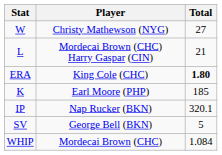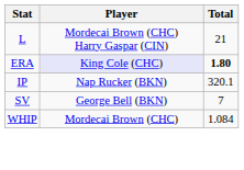 <table class="wikitable" style="text-align:center;">
 <tr>
 <th style="width:15%;">Stat</th>
 <th>Player</th>
 <th style="width:15%;">Total</th>
-</tr>
-<tr>
-<td><a href='#'>W</a></td>
-<td><a href='#'>Christy Mathewson</a> (<a href='#'>NYG</a>)</td>
-<td>27</td>
 </tr>
 <tr>
 <td><a href='#'>L</a></td>
 <td><a href='#'>Mordecai Brown</a> (<a href='#'>CHC</a>)<br><a href='#'>Harry Gaspar</a> (<a href='#'>CIN</a>)</td>
 <td>21</td>
 </tr>
 <tr>
 <td><a href='#'>ERA</a></td>
-<td><a href='#'>King Cole</a> (<a href='#'>CHC</a>)</td>
+<td style="background: lavender;"><a href='#'>King Cole</a> (<a href='#'>CHC</a>)</td>
 <td><strong>1.80</strong></td>
-</tr>
-<tr>
-<td><a href='#'>K</a></td>
-<td><a href='#'>Earl Moore</a> (<a href='#'>PHP</a>)</td>
-<td>185</td>
 </tr>
 <tr>
 <td><a href='#'>IP</a></td>
 <td><a href='#'>Nap Rucker</a> (<a href='#'>BKN</a>)</td>
 <td>320.1</td>
 </tr>
 <tr>
 <td><a href='#'>SV</a></td>
 <td><a href='#'>George Bell</a> (<a href='#'>BKN</a>)</td>
-<td>5</td>
+<td>7</td>
 </tr>
 <tr>
 <td><a href='#'>WHIP</a></td>
 <td><a href='#'>Mordecai Brown</a> (<a href='#'>CHC</a>)</td>
 <td>1.084</td>
 </tr>
 </table>
